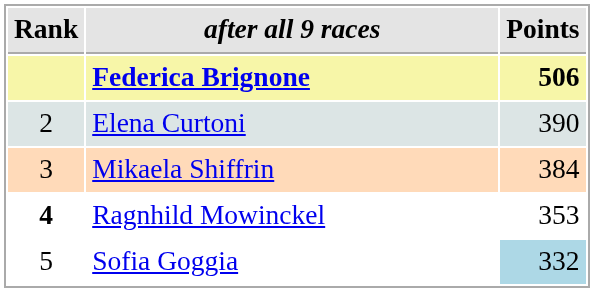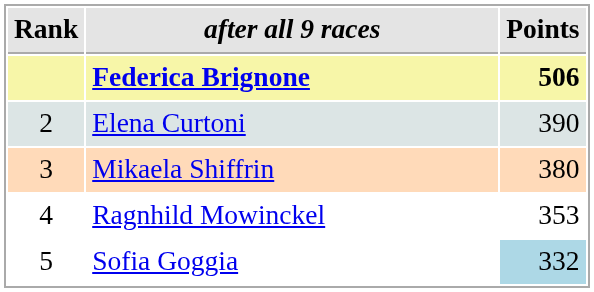 <table cellspacing="1" cellpadding="3" style="border:1px solid #aaa; font-size:86%;">
 <tr style="background:#e4e4e4;">
 <th style="border-bottom:1px solid #aaa; width:10px;">Rank</th>
 <th style="border-bottom:1px solid #aaa; width:200px; white-space:nowrap;"><em>after all 9 races</em></th>
 <th style="border-bottom:1px solid #aaa; width:20px;">Points</th>
 </tr>
 <tr style="background:#f7f6a8;">
 <td style="text-align:center;"></td>
 <td> <strong><a href='#'>Federica Brignone</a></strong></td>
 <td align="right"><strong>506</strong></td>
 </tr>
 <tr style="background:#dce5e5;">
 <td style="text-align:center;">2</td>
 <td> <a href='#'>Elena Curtoni</a></td>
 <td align="right">390</td>
 </tr>
 <tr style="background:#ffdab9;">
 <td style="text-align:center;">3</td>
 <td> <a href='#'>Mikaela Shiffrin</a></td>
-<td align="right">384</td>
+<td align="right">380</td>
 </tr>
 <tr>
-<td style="text-align:center;"><strong>4</strong></td>
+<td style="text-align:center;">4</td>
 <td> <a href='#'>Ragnhild Mowinckel</a></td>
 <td align="right">353</td>
 </tr>
 <tr>
 <td style="text-align:center;">5</td>
 <td> <a href='#'>Sofia Goggia</a></td>
 <td align="right" style="background: lightblue;">332</td>
 </tr>
 </table>
